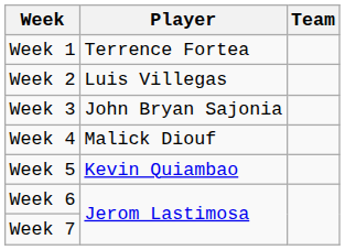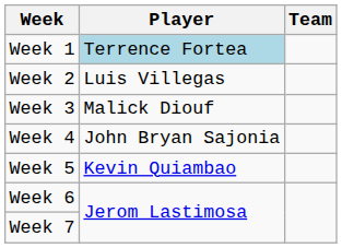 <table class="wikitable">
 <tr>
 <th>Week</th>
 <th>Player</th>
 <th>Team</th>
 </tr>
 <tr>
 <td>Week 1</td>
-<td> Terrence Fortea</td>
+<td style="background: lightblue;"> Terrence Fortea</td>
 <td></td>
 </tr>
 <tr>
 <td>Week 2</td>
 <td> Luis Villegas</td>
 <td></td>
 </tr>
 <tr>
 <td>Week 3</td>
-<td> John Bryan Sajonia</td>
+<td> Malick Diouf</td>
 <td></td>
 </tr>
 <tr>
 <td>Week 4</td>
-<td> Malick Diouf</td>
+<td> John Bryan Sajonia</td>
 <td></td>
 </tr>
 <tr>
 <td>Week 5</td>
 <td> <a href='#'>Kevin Quiambao</a></td>
 <td></td>
 </tr>
 <tr>
 <td>Week 6</td>
 <td rowspan="2"> <a href='#'>Jerom Lastimosa</a></td>
 <td rowspan="2"></td>
 </tr>
 <tr>
 <td>Week 7</td>
 </tr>
 </table>
